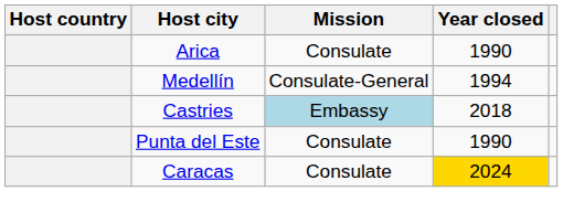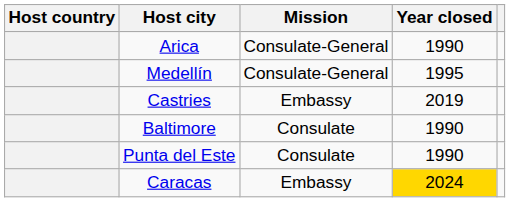 <table class="wikitable plainrowheaders" style="text-align:center">
 <tr>
 <th scope="col">Host country</th>
 <th scope="col">Host city</th>
 <th scope="col">Mission</th>
 <th scope="col">Year closed</th>
 <th scope="col"></th>
 </tr>
 <tr>
 <th scope="row"></th>
 <td><a href='#'>Arica</a></td>
-<td>Consulate</td>
+<td>Consulate-General</td>
 <td>1990</td>
 <td></td>
 </tr>
 <tr>
 <th scope="row"></th>
 <td><a href='#'>Medellín</a></td>
 <td>Consulate-General</td>
-<td>1994</td>
+<td>1995</td>
 <td></td>
 </tr>
 <tr>
 <th scope="row"></th>
 <td><a href='#'>Castries</a></td>
-<td style="background: lightblue;">Embassy</td>
-<td>2018</td>
+<td>Embassy</td>
+<td>2019</td>
+<td></td>
+</tr>
+<tr>
+<th scope="row"></th>
+<td><a href='#'>Baltimore</a></td>
+<td>Consulate</td>
+<td>1990</td>
 <td></td>
 </tr>
 <tr>
 <th scope="row"></th>
 <td><a href='#'>Punta del Este</a></td>
 <td>Consulate</td>
 <td>1990</td>
 <td></td>
 </tr>
 <tr>
 <th scope="row"></th>
 <td><a href='#'>Caracas</a></td>
-<td>Consulate</td>
+<td>Embassy</td>
 <td style="background: gold;">2024</td>
 <td></td>
 </tr>
 </table>
